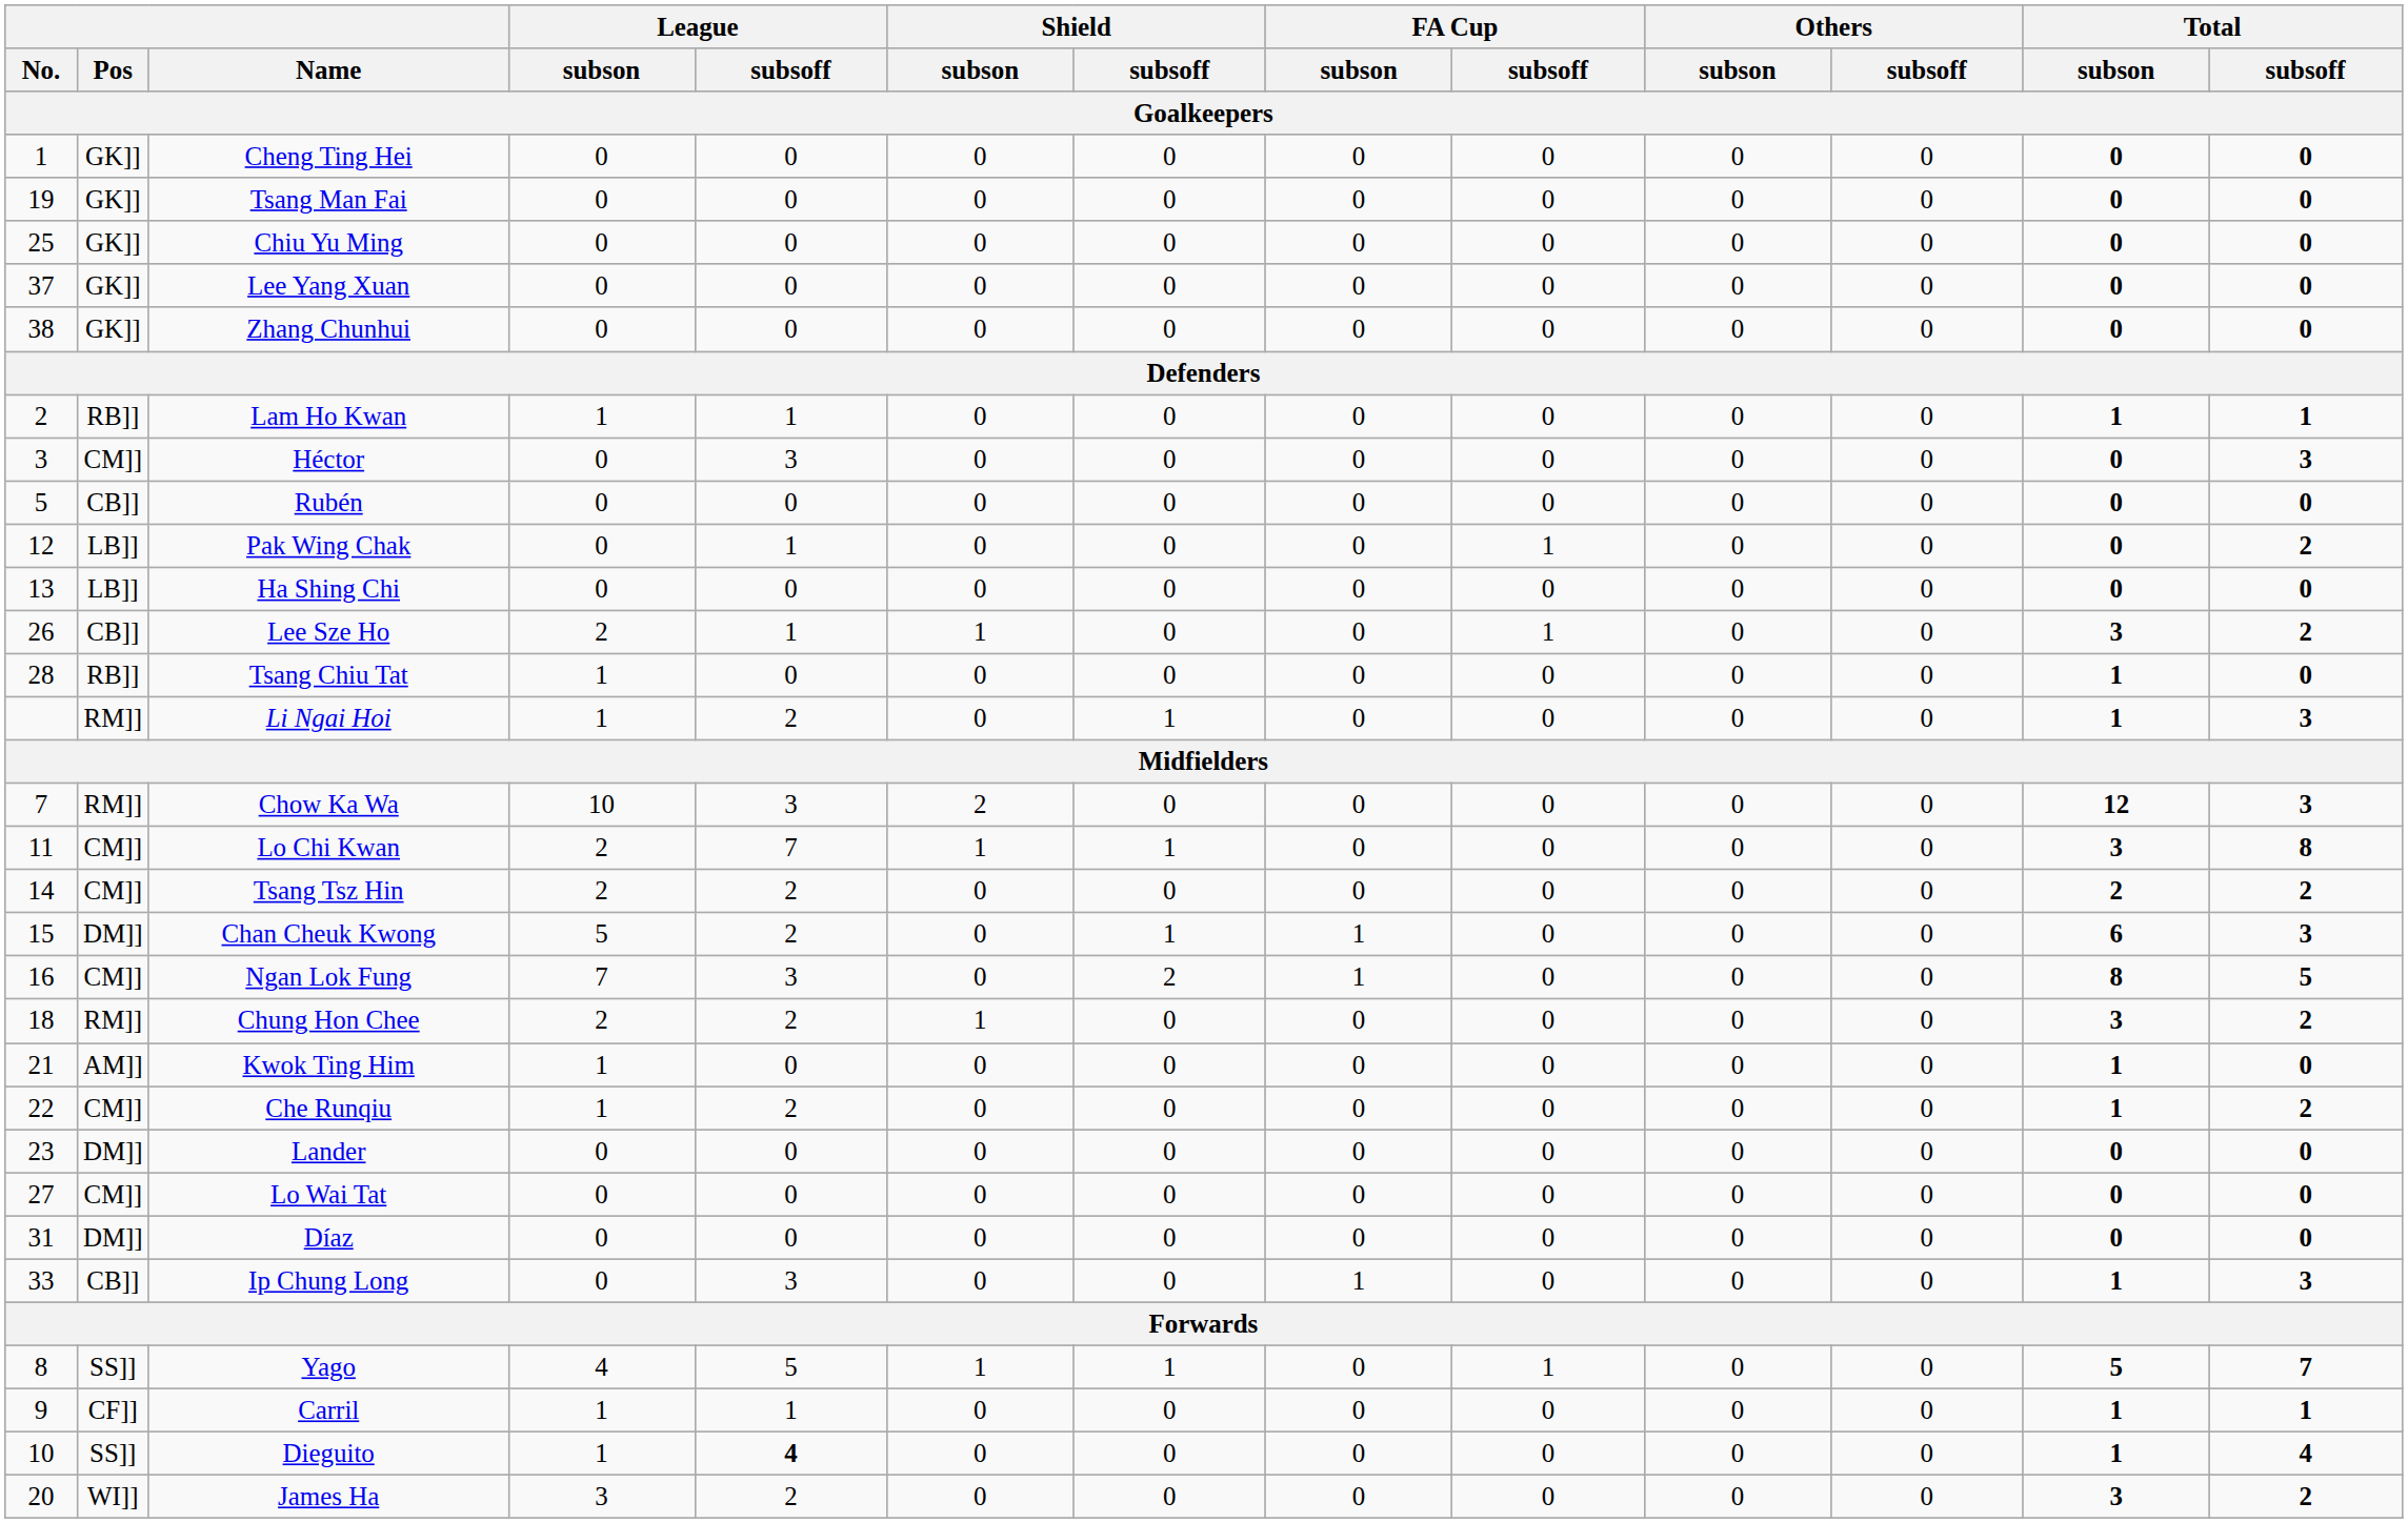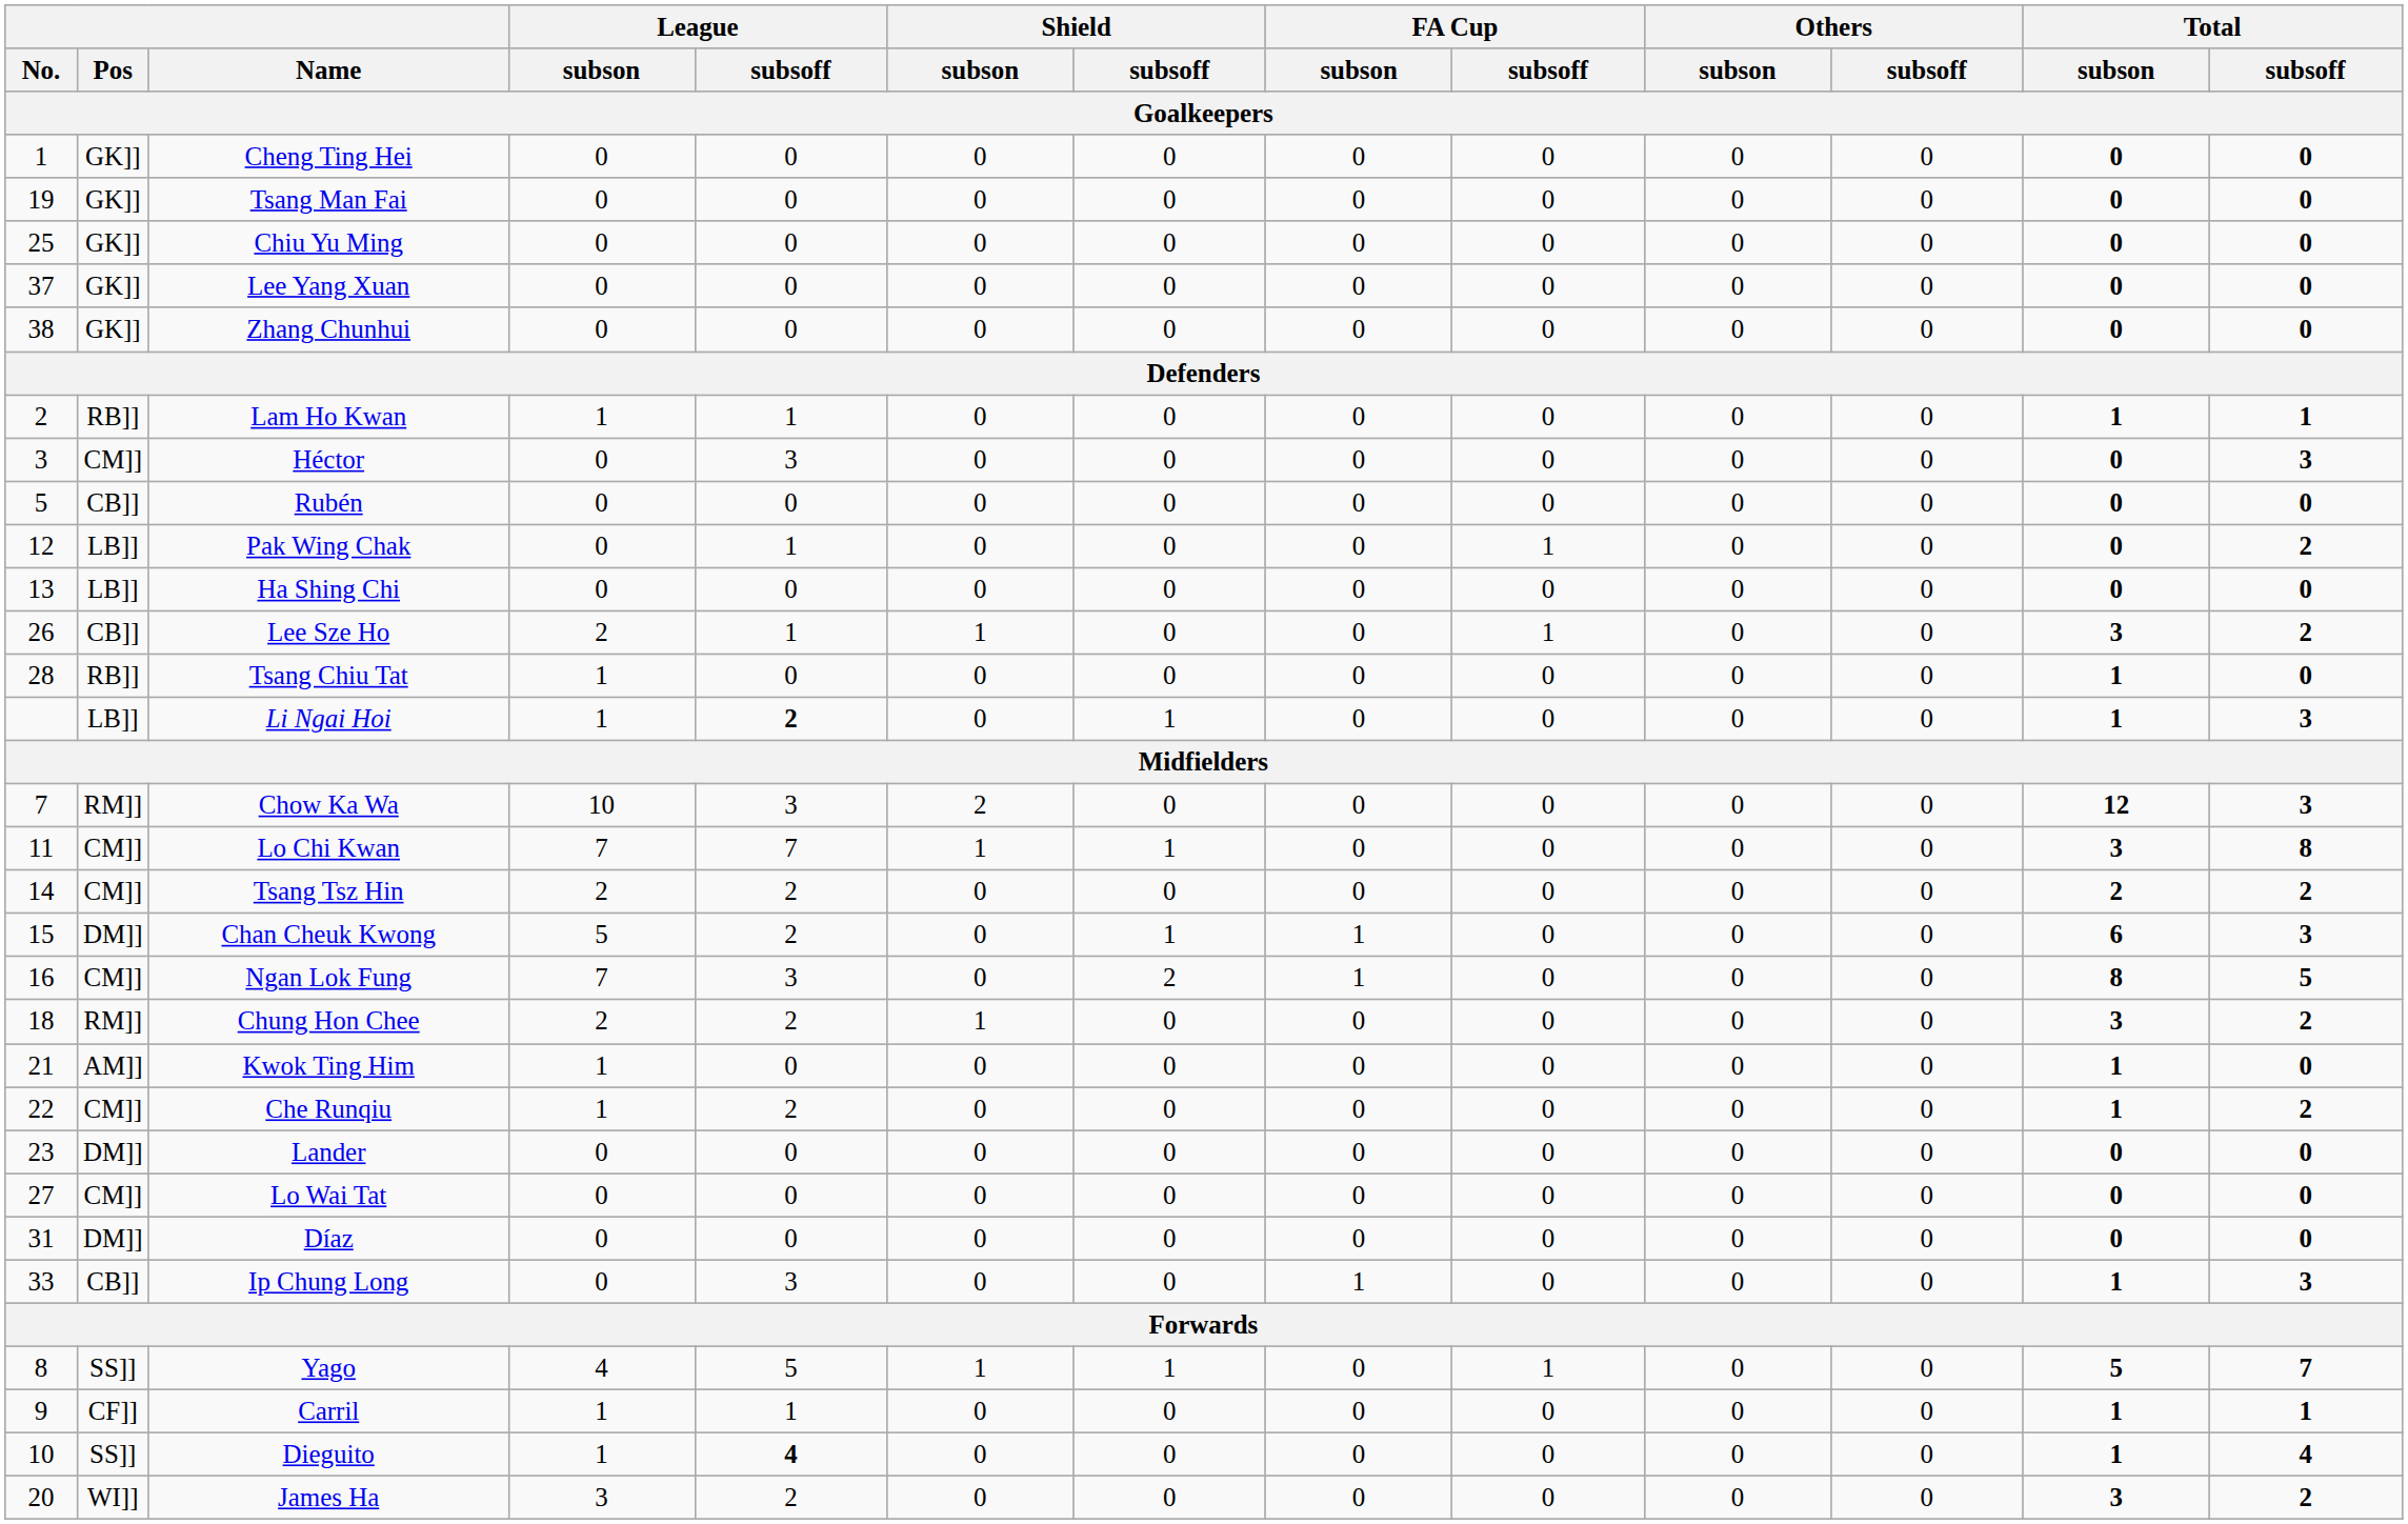 <table class="wikitable" style="font-size: 95%; text-align:center;">
 <tr>
 <th colspan=3></th>
 <th colspan=2>League</th>
 <th colspan=2>Shield</th>
 <th colspan=2>FA Cup</th>
 <th colspan=2>Others</th>
 <th colspan=2>Total</th>
 </tr>
 <tr>
 <th width="3%"><strong>No.</strong></th>
 <th width="3%"><strong>Pos</strong></th>
 <th width="15%"><strong>Name</strong></th>
 <th width=20>subson</th>
 <th width=20>subsoff</th>
 <th width=20>subson</th>
 <th width=20>subsoff</th>
 <th width=20>subson</th>
 <th width=20>subsoff</th>
 <th width=20>subson</th>
 <th width=20>subsoff</th>
 <th width=20>subson</th>
 <th width=20>subsoff</th>
 </tr>
 <tr>
 <th colspan=15>Goalkeepers</th>
 </tr>
 <tr>
 <td>1</td>
 <td [[>GK]]</td>
 <td><a href='#'>Cheng Ting Hei</a></td>
 <td>0</td>
 <td>0</td>
 <td>0</td>
 <td>0</td>
 <td>0</td>
 <td>0</td>
 <td>0</td>
 <td>0</td>
 <td><strong>0</strong></td>
 <td><strong>0</strong></td>
 </tr>
 <tr>
 <td>19</td>
 <td [[>GK]]</td>
 <td><a href='#'>Tsang Man Fai</a></td>
 <td>0</td>
 <td>0</td>
 <td>0</td>
 <td>0</td>
 <td>0</td>
 <td>0</td>
 <td>0</td>
 <td>0</td>
 <td><strong>0</strong></td>
 <td><strong>0</strong></td>
 </tr>
 <tr>
 <td>25</td>
 <td [[>GK]]</td>
 <td><a href='#'>Chiu Yu Ming</a></td>
 <td>0</td>
 <td>0</td>
 <td>0</td>
 <td>0</td>
 <td>0</td>
 <td>0</td>
 <td>0</td>
 <td>0</td>
 <td><strong>0</strong></td>
 <td><strong>0</strong></td>
 </tr>
 <tr>
 <td>37</td>
 <td [[>GK]]</td>
 <td><a href='#'>Lee Yang Xuan</a></td>
 <td>0</td>
 <td>0</td>
 <td>0</td>
 <td>0</td>
 <td>0</td>
 <td>0</td>
 <td>0</td>
 <td>0</td>
 <td><strong>0</strong></td>
 <td><strong>0</strong></td>
 </tr>
 <tr>
 <td>38</td>
 <td [[>GK]]</td>
 <td><a href='#'>Zhang Chunhui</a></td>
 <td>0</td>
 <td>0</td>
 <td>0</td>
 <td>0</td>
 <td>0</td>
 <td>0</td>
 <td>0</td>
 <td>0</td>
 <td><strong>0</strong></td>
 <td><strong>0</strong></td>
 </tr>
 <tr>
 <th colspan=15>Defenders</th>
 </tr>
 <tr>
 <td>2</td>
 <td [[>RB]]</td>
 <td><a href='#'>Lam Ho Kwan</a></td>
 <td>1</td>
 <td>1</td>
 <td>0</td>
 <td>0</td>
 <td>0</td>
 <td>0</td>
 <td>0</td>
 <td>0</td>
 <td><strong>1</strong></td>
 <td><strong>1</strong></td>
 </tr>
 <tr>
 <td>3</td>
 <td [[>CM]]</td>
 <td><a href='#'>Héctor</a></td>
 <td>0</td>
 <td>3</td>
 <td>0</td>
 <td>0</td>
 <td>0</td>
 <td>0</td>
 <td>0</td>
 <td>0</td>
 <td><strong>0</strong></td>
 <td><strong>3</strong></td>
 </tr>
 <tr>
 <td>5</td>
 <td [[>CB]]</td>
 <td><a href='#'>Rubén</a></td>
 <td>0</td>
 <td>0</td>
 <td>0</td>
 <td>0</td>
 <td>0</td>
 <td>0</td>
 <td>0</td>
 <td>0</td>
 <td><strong>0</strong></td>
 <td><strong>0</strong></td>
 </tr>
 <tr>
 <td>12</td>
 <td [[>LB]]</td>
 <td><a href='#'>Pak Wing Chak</a></td>
 <td>0</td>
 <td>1</td>
 <td>0</td>
 <td>0</td>
 <td>0</td>
 <td>1</td>
 <td>0</td>
 <td>0</td>
 <td><strong>0</strong></td>
 <td><strong>2</strong></td>
 </tr>
 <tr>
 <td>13</td>
 <td [[>LB]]</td>
 <td><a href='#'>Ha Shing Chi</a></td>
 <td>0</td>
 <td>0</td>
 <td>0</td>
 <td>0</td>
 <td>0</td>
 <td>0</td>
 <td>0</td>
 <td>0</td>
 <td><strong>0</strong></td>
 <td><strong>0</strong></td>
 </tr>
 <tr>
 <td>26</td>
 <td [[>CB]]</td>
 <td><a href='#'>Lee Sze Ho</a></td>
 <td>2</td>
 <td>1</td>
 <td>1</td>
 <td>0</td>
 <td>0</td>
 <td>1</td>
 <td>0</td>
 <td>0</td>
 <td><strong>3</strong></td>
 <td><strong>2</strong></td>
 </tr>
 <tr>
 <td>28</td>
 <td [[>RB]]</td>
 <td><a href='#'>Tsang Chiu Tat</a></td>
 <td>1</td>
 <td>0</td>
 <td>0</td>
 <td>0</td>
 <td>0</td>
 <td>0</td>
 <td>0</td>
 <td>0</td>
 <td><strong>1</strong></td>
 <td><strong>0</strong></td>
 </tr>
 <tr>
 <td></td>
-<td [[>RM]]</td>
+<td [[>LB]]</td>
 <td><em><a href='#'>Li Ngai Hoi</a></em></td>
 <td>1</td>
-<td>2</td>
+<td><strong>2</strong></td>
 <td>0</td>
 <td>1</td>
 <td>0</td>
 <td>0</td>
 <td>0</td>
 <td>0</td>
 <td><strong>1</strong></td>
 <td><strong>3</strong></td>
 </tr>
 <tr>
 <th colspan=15>Midfielders</th>
 </tr>
 <tr>
 <td>7</td>
 <td [[>RM]]</td>
 <td><a href='#'>Chow Ka Wa</a></td>
 <td>10</td>
 <td>3</td>
 <td>2</td>
 <td>0</td>
 <td>0</td>
 <td>0</td>
 <td>0</td>
 <td>0</td>
 <td><strong>12</strong></td>
 <td><strong>3</strong></td>
 </tr>
 <tr>
 <td>11</td>
 <td [[>CM]]</td>
 <td><a href='#'>Lo Chi Kwan</a></td>
-<td>2</td>
+<td>7</td>
 <td>7</td>
 <td>1</td>
 <td>1</td>
 <td>0</td>
 <td>0</td>
 <td>0</td>
 <td>0</td>
 <td><strong>3</strong></td>
 <td><strong>8</strong></td>
 </tr>
 <tr>
 <td>14</td>
 <td [[>CM]]</td>
 <td><a href='#'>Tsang Tsz Hin</a></td>
 <td>2</td>
 <td>2</td>
 <td>0</td>
 <td>0</td>
 <td>0</td>
 <td>0</td>
 <td>0</td>
 <td>0</td>
 <td><strong>2</strong></td>
 <td><strong>2</strong></td>
 </tr>
 <tr>
 <td>15</td>
 <td [[>DM]]</td>
 <td><a href='#'>Chan Cheuk Kwong</a></td>
 <td>5</td>
 <td>2</td>
 <td>0</td>
 <td>1</td>
 <td>1</td>
 <td>0</td>
 <td>0</td>
 <td>0</td>
 <td><strong>6</strong></td>
 <td><strong>3</strong></td>
 </tr>
 <tr>
 <td>16</td>
 <td [[>CM]]</td>
 <td><a href='#'>Ngan Lok Fung</a></td>
 <td>7</td>
 <td>3</td>
 <td>0</td>
 <td>2</td>
 <td>1</td>
 <td>0</td>
 <td>0</td>
 <td>0</td>
 <td><strong>8</strong></td>
 <td><strong>5</strong></td>
 </tr>
 <tr>
 <td>18</td>
 <td [[>RM]]</td>
 <td><a href='#'>Chung Hon Chee</a></td>
 <td>2</td>
 <td>2</td>
 <td>1</td>
 <td>0</td>
 <td>0</td>
 <td>0</td>
 <td>0</td>
 <td>0</td>
 <td><strong>3</strong></td>
 <td><strong>2</strong></td>
 </tr>
 <tr>
 <td>21</td>
 <td [[>AM]]</td>
 <td><a href='#'>Kwok Ting Him</a></td>
 <td>1</td>
 <td>0</td>
 <td>0</td>
 <td>0</td>
 <td>0</td>
 <td>0</td>
 <td>0</td>
 <td>0</td>
 <td><strong>1</strong></td>
 <td><strong>0</strong></td>
 </tr>
 <tr>
 <td>22</td>
 <td [[>CM]]</td>
 <td><a href='#'>Che Runqiu</a></td>
 <td>1</td>
 <td>2</td>
 <td>0</td>
 <td>0</td>
 <td>0</td>
 <td>0</td>
 <td>0</td>
 <td>0</td>
 <td><strong>1</strong></td>
 <td><strong>2</strong></td>
 </tr>
 <tr>
 <td>23</td>
 <td [[>DM]]</td>
 <td><a href='#'>Lander</a></td>
 <td>0</td>
 <td>0</td>
 <td>0</td>
 <td>0</td>
 <td>0</td>
 <td>0</td>
 <td>0</td>
 <td>0</td>
 <td><strong>0</strong></td>
 <td><strong>0</strong></td>
 </tr>
 <tr>
 <td>27</td>
 <td [[>CM]]</td>
 <td><a href='#'>Lo Wai Tat</a></td>
 <td>0</td>
 <td>0</td>
 <td>0</td>
 <td>0</td>
 <td>0</td>
 <td>0</td>
 <td>0</td>
 <td>0</td>
 <td><strong>0</strong></td>
 <td><strong>0</strong></td>
 </tr>
 <tr>
 <td>31</td>
 <td [[>DM]]</td>
 <td><a href='#'>Díaz</a></td>
 <td>0</td>
 <td>0</td>
 <td>0</td>
 <td>0</td>
 <td>0</td>
 <td>0</td>
 <td>0</td>
 <td>0</td>
 <td><strong>0</strong></td>
 <td><strong>0</strong></td>
 </tr>
 <tr>
 <td>33</td>
 <td [[>CB]]</td>
 <td><a href='#'>Ip Chung Long</a></td>
 <td>0</td>
 <td>3</td>
 <td>0</td>
 <td>0</td>
 <td>1</td>
 <td>0</td>
 <td>0</td>
 <td>0</td>
 <td><strong>1</strong></td>
 <td><strong>3</strong></td>
 </tr>
 <tr>
 <th colspan=15>Forwards</th>
 </tr>
 <tr>
 <td>8</td>
 <td [[>SS]]</td>
 <td><a href='#'>Yago</a></td>
 <td>4</td>
 <td>5</td>
 <td>1</td>
 <td>1</td>
 <td>0</td>
 <td>1</td>
 <td>0</td>
 <td>0</td>
 <td><strong>5</strong></td>
 <td><strong>7</strong></td>
 </tr>
 <tr>
 <td>9</td>
 <td [[>CF]]</td>
 <td><a href='#'>Carril</a></td>
 <td>1</td>
 <td>1</td>
 <td>0</td>
 <td>0</td>
 <td>0</td>
 <td>0</td>
 <td>0</td>
 <td>0</td>
 <td><strong>1</strong></td>
 <td><strong>1</strong></td>
 </tr>
 <tr>
 <td>10</td>
 <td [[>SS]]</td>
 <td><a href='#'>Dieguito</a></td>
 <td>1</td>
 <td><strong>4</strong></td>
 <td>0</td>
 <td>0</td>
 <td>0</td>
 <td>0</td>
 <td>0</td>
 <td>0</td>
 <td><strong>1</strong></td>
 <td><strong>4</strong></td>
 </tr>
 <tr>
 <td>20</td>
 <td [[>WI]]</td>
 <td><a href='#'>James Ha</a></td>
 <td>3</td>
 <td>2</td>
 <td>0</td>
 <td>0</td>
 <td>0</td>
 <td>0</td>
 <td>0</td>
 <td>0</td>
 <td><strong>3</strong></td>
 <td><strong>2</strong></td>
 </tr>
 </table>
